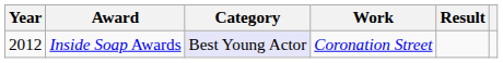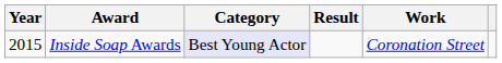 <table class="wikitable">
 <tr>
 <th>Year</th>
 <th>Award</th>
 <th>Category</th>
+<th>Result</th>
 <th>Work</th>
-<th>Result</th>
 <th></th>
 </tr>
 <tr>
-<td>2012</td>
+<td>2015</td>
 <td><a href='#'><em>Inside Soap</em> Awards</a></td>
 <td style="background: lavender;">Best Young Actor</td>
+<td></td>
 <td><em><a href='#'>Coronation Street</a></em></td>
-<td></td>
 <td align="center"></td>
 </tr>
 </table>
